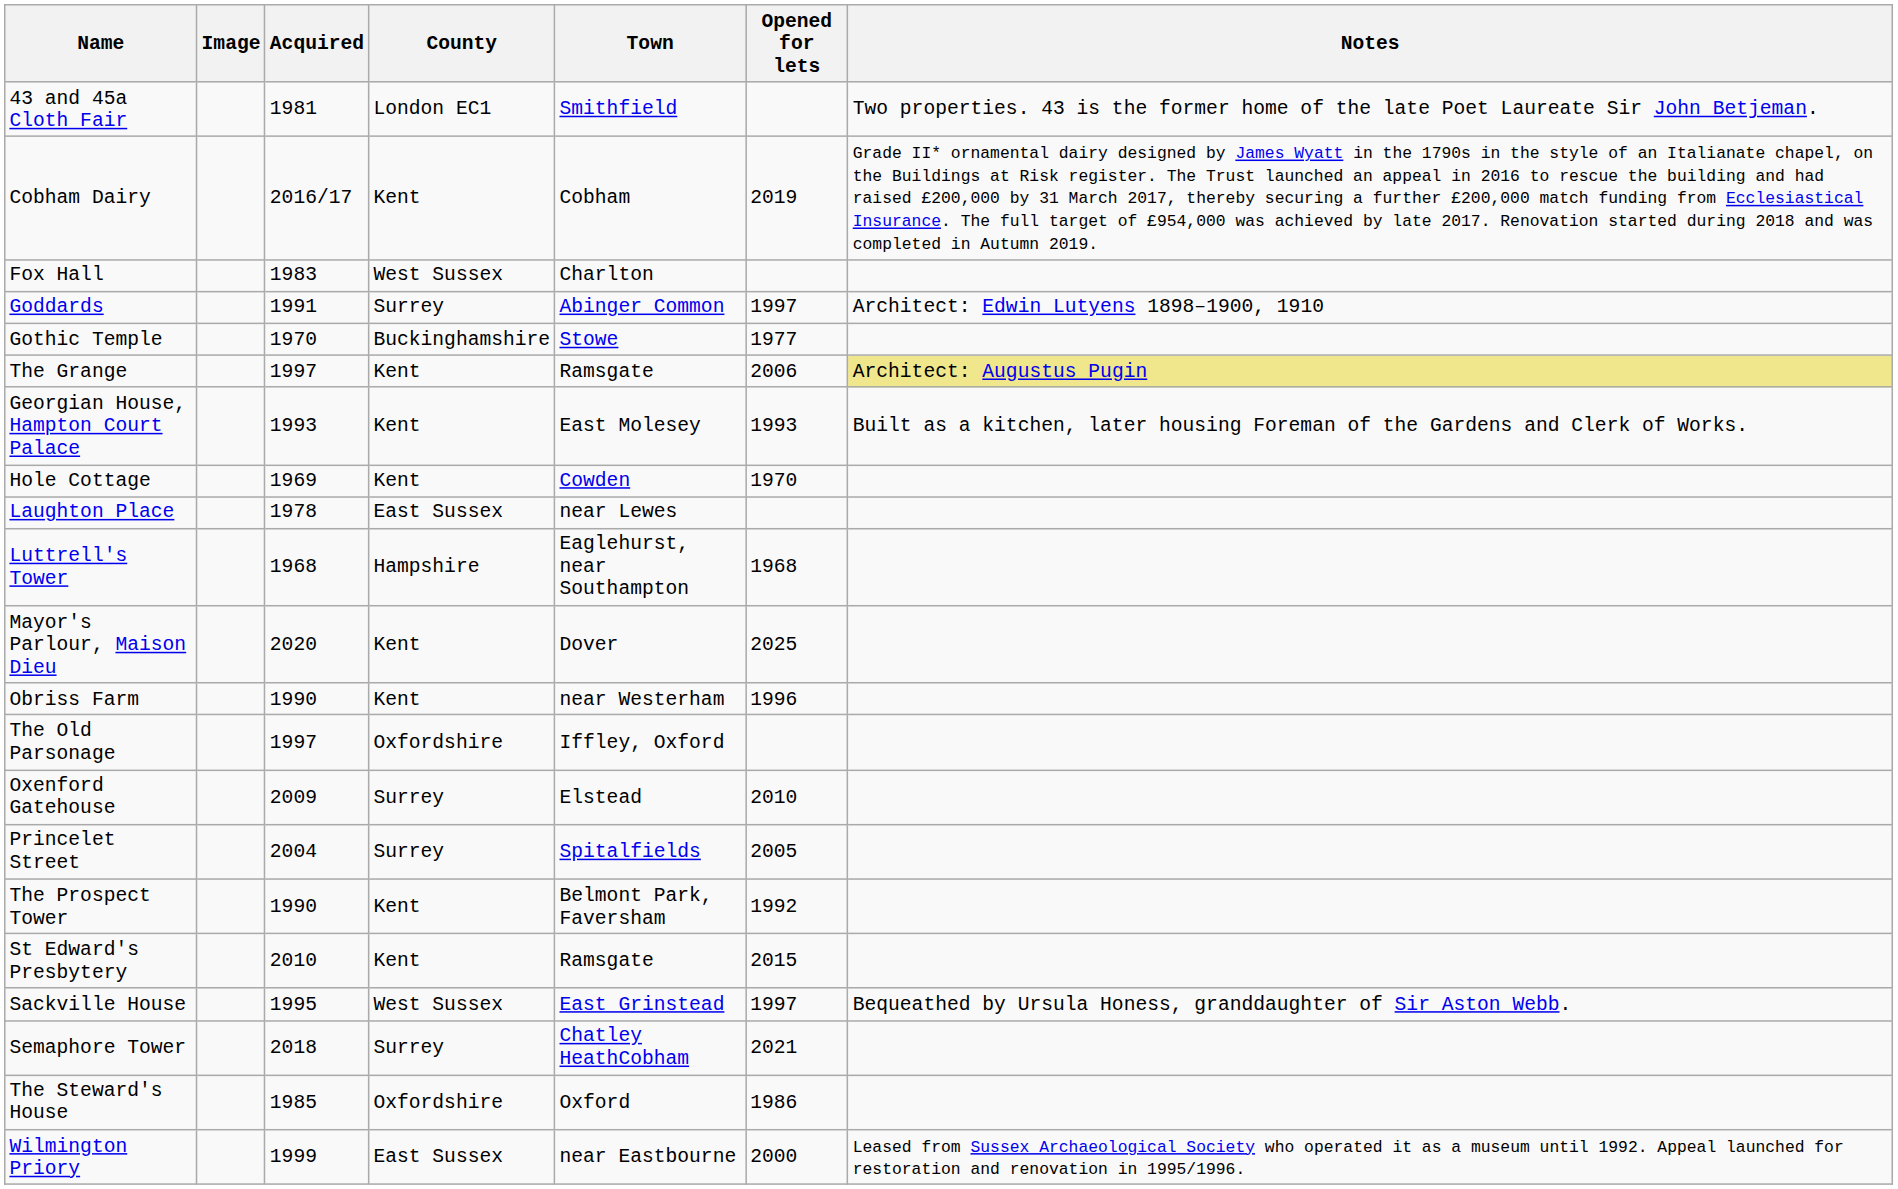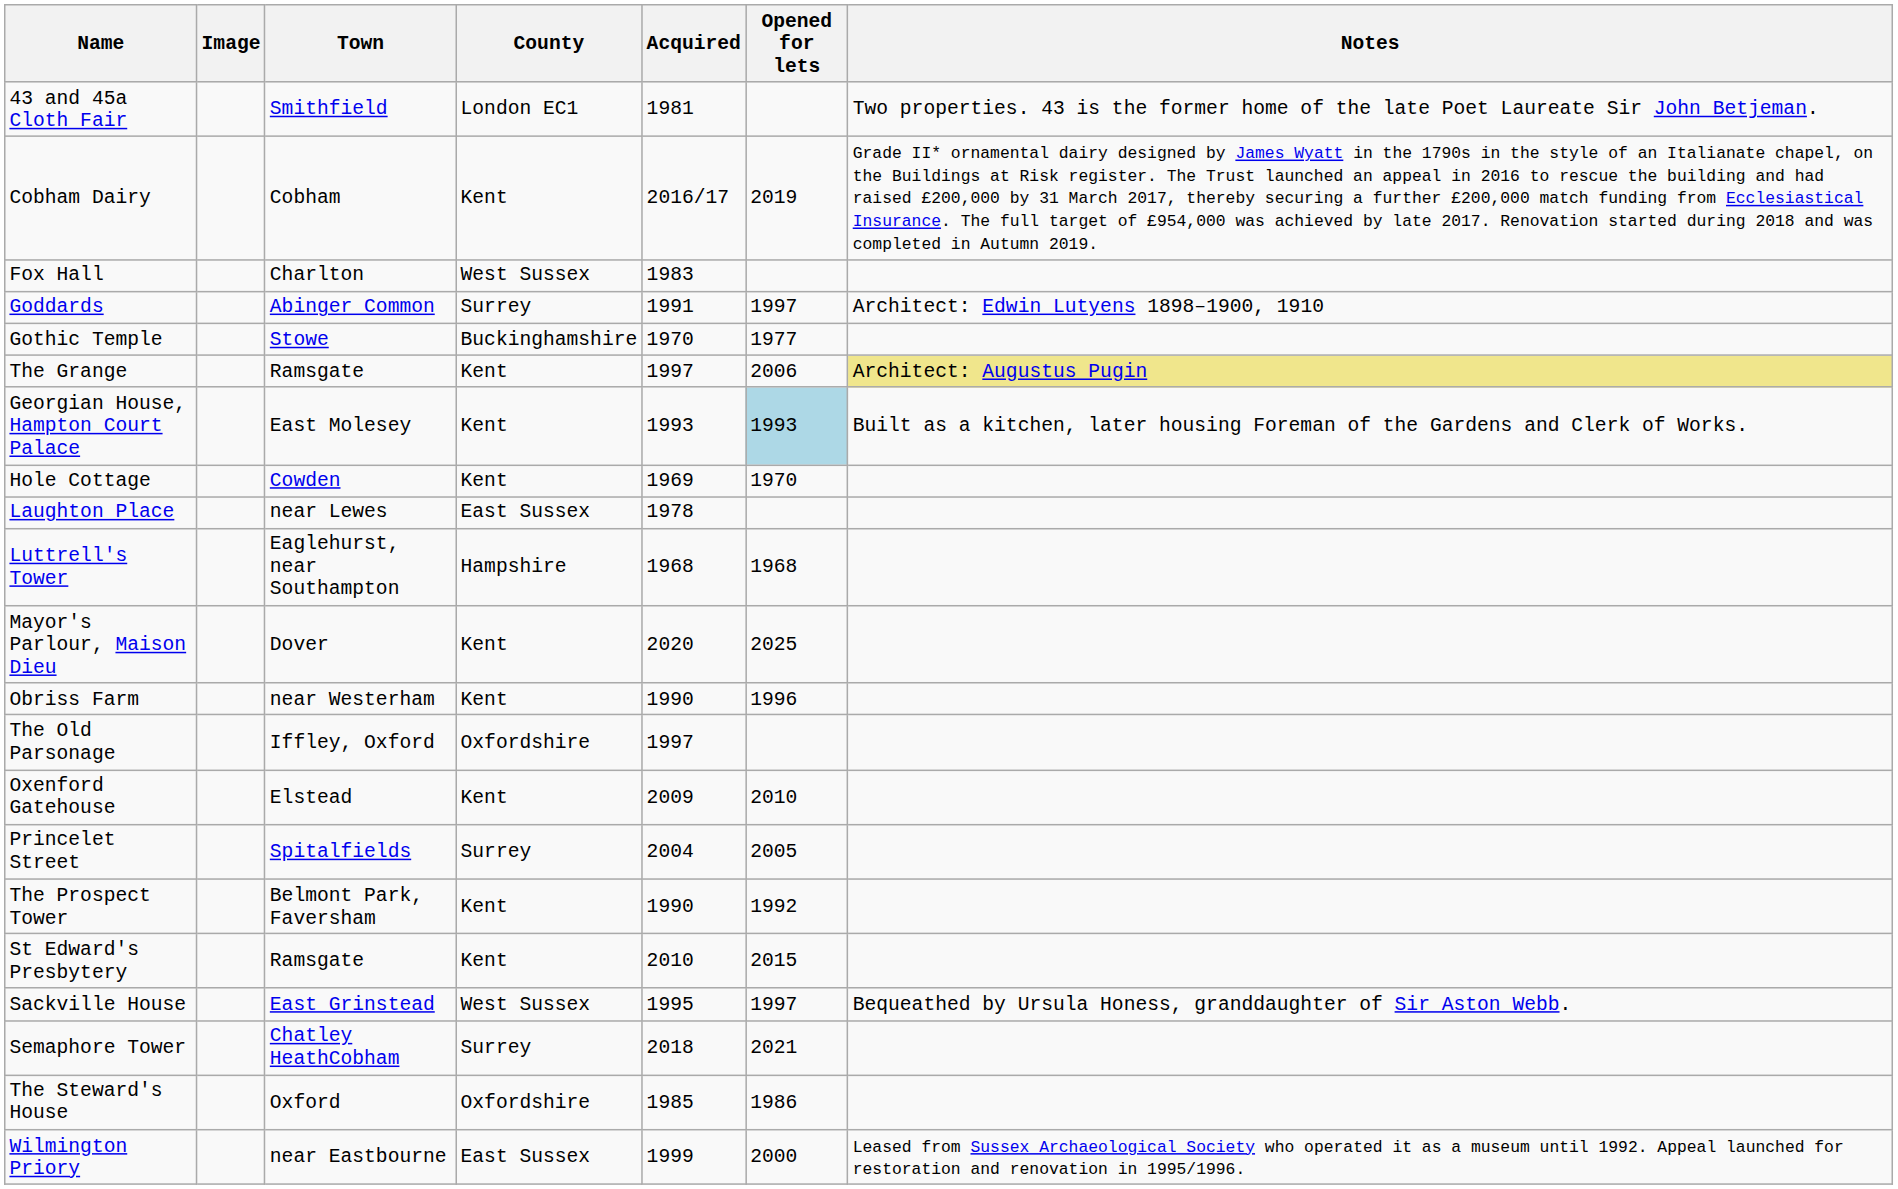 <table class="wikitable sortable">
 <tr>
 <th>Name</th>
 <th>Image</th>
+<th>Town</th>
+<th>County</th>
 <th>Acquired</th>
-<th>County</th>
-<th>Town</th>
 <th>Opened for lets</th>
 <th>Notes</th>
 </tr>
 <tr>
 <td>43 and 45a <a href='#'>Cloth Fair</a></td>
 <td></td>
+<td><a href='#'>Smithfield</a></td>
+<td>London EC1</td>
 <td>1981</td>
-<td>London EC1</td>
-<td><a href='#'>Smithfield</a></td>
 <td></td>
 <td>Two properties. 43 is the former home of the late Poet Laureate Sir <a href='#'>John Betjeman</a>.</td>
 </tr>
 <tr>
 <td>Cobham Dairy</td>
 <td></td>
+<td>Cobham</td>
+<td>Kent</td>
 <td>2016/17</td>
-<td>Kent</td>
-<td>Cobham</td>
 <td>2019</td>
 <td><small>Grade II* ornamental dairy designed by <a href='#'>James Wyatt</a> in the 1790s in the style of an Italianate chapel, on the Buildings at Risk register. The Trust launched an appeal in 2016 to rescue the building and had raised £200,000 by 31 March 2017, thereby securing a further £200,000 match funding from <a href='#'>Ecclesiastical Insurance</a>. The full target of £954,000 was achieved by late 2017. Renovation started during 2018 and was completed in Autumn 2019.</small></td>
 </tr>
 <tr>
 <td>Fox Hall</td>
 <td></td>
+<td>Charlton</td>
+<td>West Sussex</td>
 <td>1983</td>
-<td>West Sussex</td>
-<td>Charlton</td>
 <td></td>
 <td></td>
 </tr>
 <tr>
 <td><a href='#'>Goddards</a></td>
 <td></td>
+<td><a href='#'>Abinger Common</a></td>
+<td>Surrey</td>
 <td>1991</td>
-<td>Surrey</td>
-<td><a href='#'>Abinger Common</a></td>
 <td>1997</td>
 <td>Architect: <a href='#'>Edwin Lutyens</a> 1898–1900, 1910</td>
 </tr>
 <tr>
 <td>Gothic Temple</td>
 <td></td>
+<td><a href='#'>Stowe</a></td>
+<td>Buckinghamshire</td>
 <td>1970</td>
-<td>Buckinghamshire</td>
-<td><a href='#'>Stowe</a></td>
 <td>1977</td>
 <td></td>
 </tr>
 <tr>
 <td>The Grange</td>
 <td></td>
+<td>Ramsgate</td>
+<td>Kent</td>
 <td>1997</td>
-<td>Kent</td>
-<td>Ramsgate</td>
 <td>2006</td>
 <td style="background: khaki;">Architect: <a href='#'>Augustus Pugin</a></td>
 </tr>
 <tr>
 <td>Georgian House, <a href='#'>Hampton Court Palace</a></td>
 <td></td>
+<td>East Molesey</td>
+<td>Kent</td>
 <td>1993</td>
-<td>Kent</td>
-<td>East Molesey</td>
-<td>1993</td>
+<td style="background: lightblue;">1993</td>
 <td>Built as a kitchen, later housing Foreman of the Gardens and Clerk of Works.</td>
 </tr>
 <tr>
 <td>Hole Cottage</td>
 <td></td>
+<td><a href='#'>Cowden</a></td>
+<td>Kent</td>
 <td>1969</td>
-<td>Kent</td>
-<td><a href='#'>Cowden</a></td>
 <td>1970</td>
 <td></td>
 </tr>
 <tr>
 <td><a href='#'>Laughton Place</a></td>
 <td></td>
+<td>near Lewes</td>
+<td>East Sussex</td>
 <td>1978</td>
-<td>East Sussex</td>
-<td>near Lewes</td>
 <td></td>
 <td></td>
 </tr>
 <tr>
 <td><a href='#'>Luttrell's Tower</a></td>
 <td></td>
+<td>Eaglehurst, near Southampton</td>
+<td>Hampshire</td>
 <td>1968</td>
-<td>Hampshire</td>
-<td>Eaglehurst, near Southampton</td>
 <td>1968</td>
 <td></td>
 </tr>
 <tr>
 <td>Mayor's Parlour, <a href='#'>Maison Dieu</a></td>
 <td></td>
+<td>Dover</td>
+<td>Kent</td>
 <td>2020</td>
-<td>Kent</td>
-<td>Dover</td>
 <td>2025</td>
 <td></td>
 </tr>
 <tr>
 <td>Obriss Farm</td>
 <td></td>
+<td>near Westerham</td>
+<td>Kent</td>
 <td>1990</td>
-<td>Kent</td>
-<td>near Westerham</td>
 <td>1996</td>
 <td></td>
 </tr>
 <tr>
 <td>The Old Parsonage</td>
 <td></td>
+<td>Iffley, Oxford</td>
+<td>Oxfordshire</td>
 <td>1997</td>
-<td>Oxfordshire</td>
-<td>Iffley, Oxford</td>
 <td></td>
 <td></td>
 </tr>
 <tr>
 <td>Oxenford Gatehouse</td>
 <td></td>
+<td>Elstead</td>
+<td>Kent</td>
 <td>2009</td>
-<td>Surrey</td>
-<td>Elstead</td>
 <td>2010</td>
 <td></td>
 </tr>
 <tr>
 <td>Princelet Street</td>
 <td></td>
+<td><a href='#'>Spitalfields</a></td>
+<td>Surrey</td>
 <td>2004</td>
-<td>Surrey</td>
-<td><a href='#'>Spitalfields</a></td>
 <td>2005</td>
 <td></td>
 </tr>
 <tr>
 <td>The Prospect Tower</td>
 <td></td>
+<td>Belmont Park, Faversham</td>
+<td>Kent</td>
 <td>1990</td>
-<td>Kent</td>
-<td>Belmont Park, Faversham</td>
 <td>1992</td>
 <td></td>
 </tr>
 <tr>
 <td>St Edward's Presbytery</td>
 <td></td>
+<td>Ramsgate</td>
+<td>Kent</td>
 <td>2010</td>
-<td>Kent</td>
-<td>Ramsgate</td>
 <td>2015</td>
 <td></td>
 </tr>
 <tr>
 <td>Sackville House</td>
 <td></td>
+<td><a href='#'>East Grinstead</a></td>
+<td>West Sussex</td>
 <td>1995</td>
-<td>West Sussex</td>
-<td><a href='#'>East Grinstead</a></td>
 <td>1997</td>
 <td>Bequeathed by Ursula Honess, granddaughter of <a href='#'>Sir Aston Webb</a>.</td>
 </tr>
 <tr>
 <td>Semaphore Tower</td>
 <td></td>
+<td><a href='#'>Chatley HeathCobham</a></td>
+<td>Surrey</td>
 <td>2018</td>
-<td>Surrey</td>
-<td><a href='#'>Chatley HeathCobham</a></td>
 <td>2021</td>
 <td></td>
 </tr>
 <tr>
 <td>The Steward's House</td>
 <td></td>
+<td>Oxford</td>
+<td>Oxfordshire</td>
 <td>1985</td>
-<td>Oxfordshire</td>
-<td>Oxford</td>
 <td>1986</td>
 <td></td>
 </tr>
 <tr>
 <td><a href='#'>Wilmington Priory</a></td>
 <td></td>
+<td>near Eastbourne</td>
+<td>East Sussex</td>
 <td>1999</td>
-<td>East Sussex</td>
-<td>near Eastbourne</td>
 <td>2000</td>
 <td><small>Leased from <a href='#'>Sussex Archaeological Society</a> who operated it as a museum until 1992. Appeal launched for restoration and renovation in 1995/1996.</small></td>
 </tr>
 </table>
